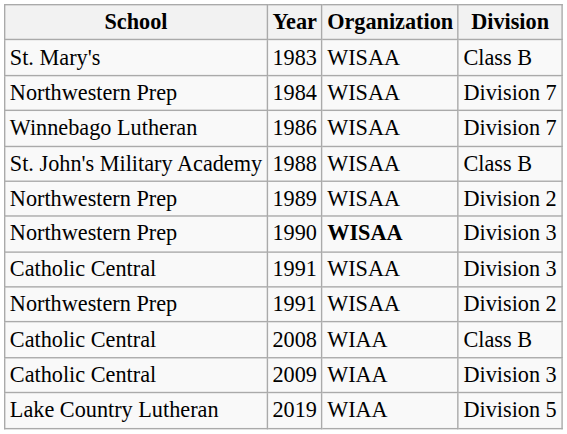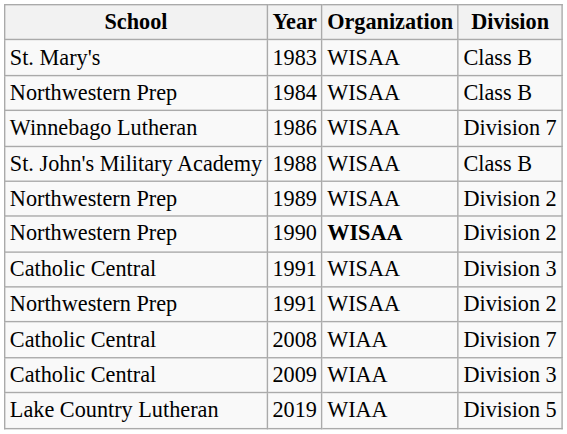 <table class="wikitable">
 <tr>
 <th>School</th>
 <th>Year</th>
 <th>Organization</th>
 <th>Division</th>
 </tr>
 <tr>
 <td>St. Mary's</td>
 <td>1983</td>
 <td>WISAA</td>
 <td>Class B</td>
 </tr>
 <tr>
 <td>Northwestern Prep</td>
 <td>1984</td>
 <td>WISAA</td>
-<td>Division 7</td>
+<td>Class B</td>
 </tr>
 <tr>
 <td>Winnebago Lutheran</td>
 <td>1986</td>
 <td>WISAA</td>
 <td>Division 7</td>
 </tr>
 <tr>
 <td>St. John's Military Academy</td>
 <td>1988</td>
 <td>WISAA</td>
 <td>Class B</td>
 </tr>
 <tr>
 <td>Northwestern Prep</td>
 <td>1989</td>
 <td>WISAA</td>
 <td>Division 2</td>
 </tr>
 <tr>
 <td>Northwestern Prep</td>
 <td>1990</td>
 <td><strong>WISAA</strong></td>
-<td>Division 3</td>
+<td>Division 2</td>
 </tr>
 <tr>
 <td>Catholic Central</td>
 <td>1991</td>
 <td>WISAA</td>
 <td>Division 3</td>
 </tr>
 <tr>
 <td>Northwestern Prep</td>
 <td>1991</td>
 <td>WISAA</td>
 <td>Division 2</td>
 </tr>
 <tr>
 <td>Catholic Central</td>
 <td>2008</td>
 <td>WIAA</td>
-<td>Class B</td>
+<td>Division 7</td>
 </tr>
 <tr>
 <td>Catholic Central</td>
 <td>2009</td>
 <td>WIAA</td>
 <td>Division 3</td>
 </tr>
 <tr>
 <td>Lake Country Lutheran</td>
 <td>2019</td>
 <td>WIAA</td>
 <td>Division 5</td>
 </tr>
 </table>
